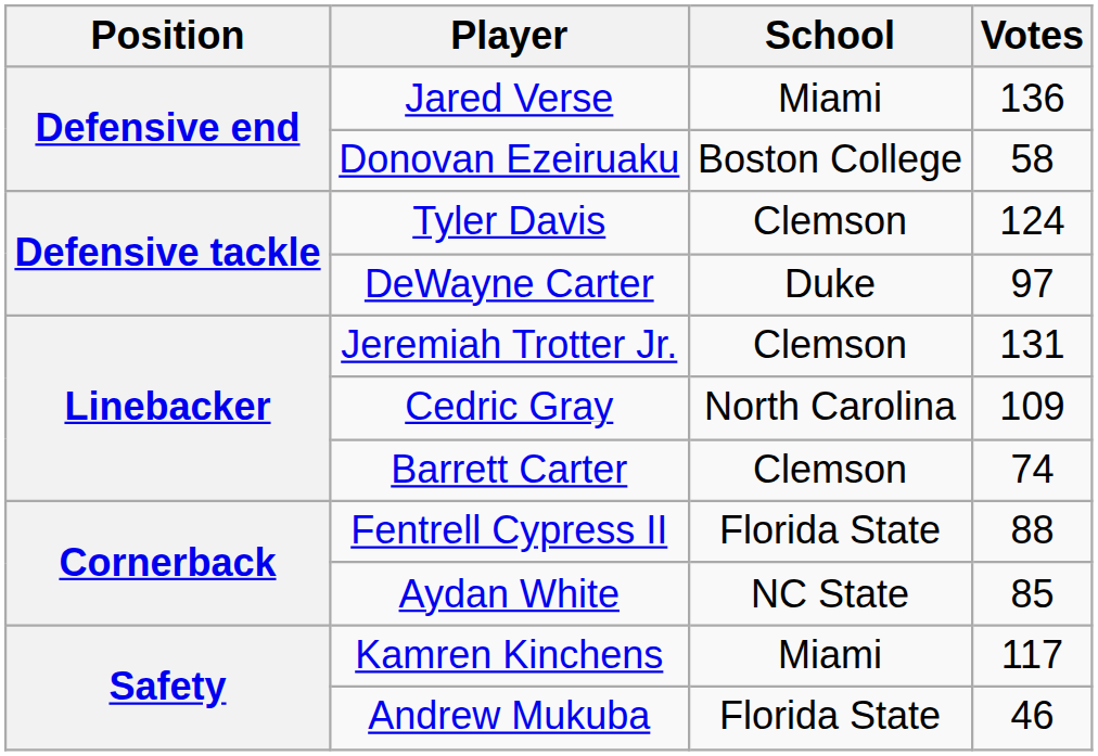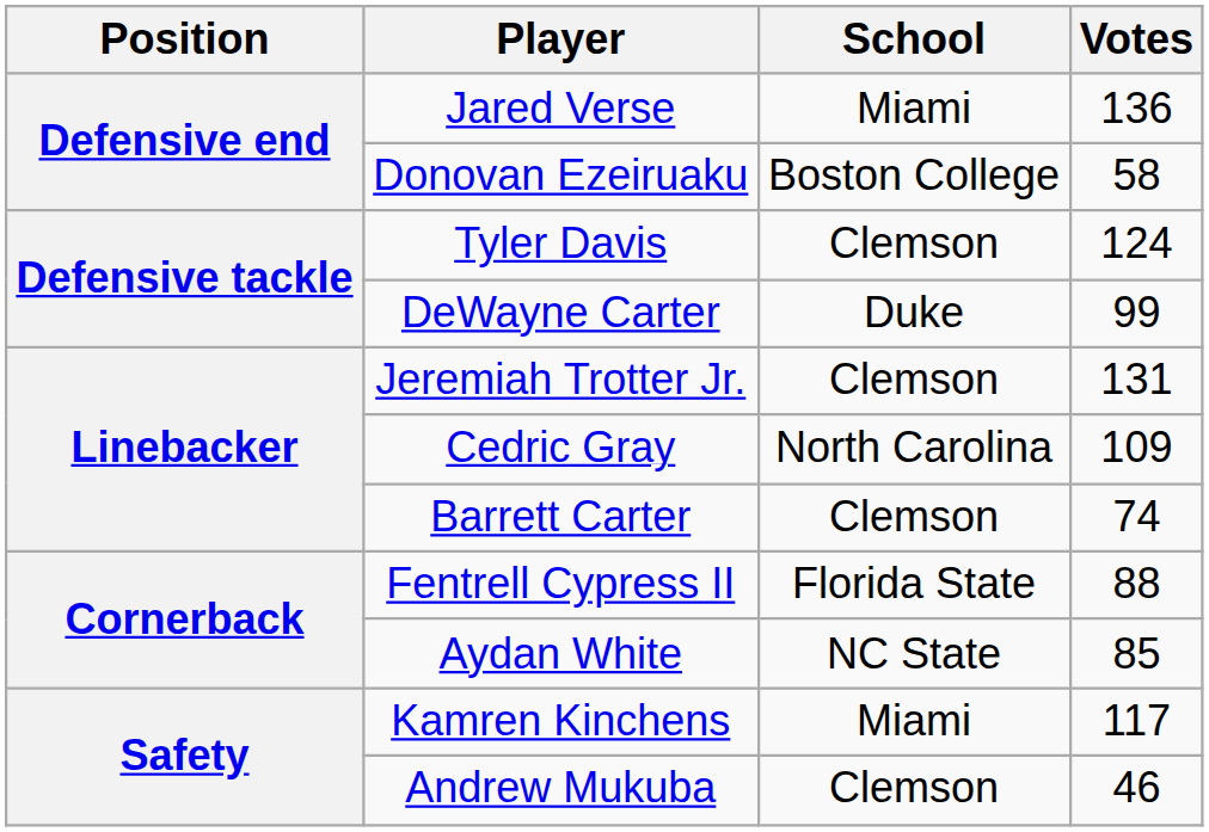 <table class="wikitable" style="text-align: center;">
 <tr>
 <th>Position</th>
 <th>Player</th>
 <th>School</th>
 <th>Votes</th>
 </tr>
 <tr>
 <th rowspan="2"><a href='#'>Defensive end</a></th>
 <td><a href='#'>Jared Verse</a></td>
 <td>Miami</td>
 <td>136</td>
 </tr>
 <tr>
 <td><a href='#'>Donovan Ezeiruaku</a></td>
 <td>Boston College</td>
 <td>58</td>
 </tr>
 <tr>
 <th rowspan="2"><a href='#'>Defensive tackle</a></th>
 <td><a href='#'>Tyler Davis</a></td>
 <td>Clemson</td>
 <td>124</td>
 </tr>
 <tr>
 <td><a href='#'>DeWayne Carter</a></td>
 <td>Duke</td>
-<td>97</td>
+<td>99</td>
 </tr>
 <tr>
 <th rowspan="3"><a href='#'>Linebacker</a></th>
 <td><a href='#'>Jeremiah Trotter Jr.</a></td>
 <td>Clemson</td>
 <td>131</td>
 </tr>
 <tr>
 <td><a href='#'>Cedric Gray</a></td>
 <td>North Carolina</td>
 <td>109</td>
 </tr>
 <tr>
 <td><a href='#'>Barrett Carter</a></td>
 <td>Clemson</td>
 <td>74</td>
 </tr>
 <tr>
 <th rowspan="2"><a href='#'>Cornerback</a></th>
 <td><a href='#'>Fentrell Cypress II</a></td>
 <td>Florida State</td>
 <td>88</td>
 </tr>
 <tr>
 <td><a href='#'>Aydan White</a></td>
 <td>NC State</td>
 <td>85</td>
 </tr>
 <tr>
 <th rowspan="2"><a href='#'>Safety</a></th>
 <td><a href='#'>Kamren Kinchens</a></td>
 <td>Miami</td>
 <td>117</td>
 </tr>
 <tr>
 <td><a href='#'>Andrew Mukuba</a></td>
-<td>Florida State</td>
+<td>Clemson</td>
 <td>46</td>
 </tr>
 </table>
